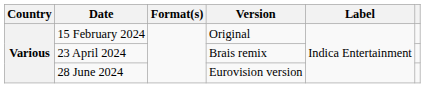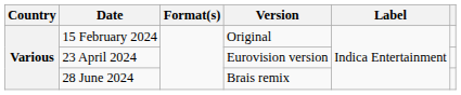 <table class="wikitable plainrowheaders">
 <tr>
 <th scope="col">Country</th>
 <th scope="col">Date</th>
 <th scope="col">Format(s)</th>
 <th scope="col">Version</th>
 <th scope="col">Label</th>
 <th scope="col"></th>
 </tr>
 <tr>
 <th scope="row" rowspan="3">Various</th>
 <td>15 February 2024</td>
 <td rowspan="3"></td>
 <td>Original</td>
 <td rowspan="3">Indica Entertainment</td>
 <td></td>
 </tr>
 <tr>
 <td>23 April 2024</td>
-<td>Brais remix</td>
+<td>Eurovision version</td>
 <td></td>
 </tr>
 <tr>
 <td>28 June 2024</td>
-<td>Eurovision version</td>
+<td>Brais remix</td>
 <td></td>
 </tr>
 </table>
